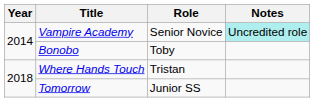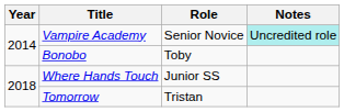 <table class="wikitable sortable">
 <tr>
 <th>Year</th>
 <th>Title</th>
 <th>Role</th>
 <th class="unsortable">Notes</th>
 </tr>
 <tr>
 <td rowspan="2">2014</td>
 <td><em><a href='#'>Vampire Academy</a></em></td>
 <td>Senior Novice</td>
 <td style="background: paleturquoise;">Uncredited role</td>
 </tr>
 <tr>
 <td><em><a href='#'>Bonobo</a></em></td>
 <td>Toby</td>
 <td></td>
 </tr>
 <tr>
 <td rowspan="2">2018</td>
 <td><em><a href='#'>Where Hands Touch</a></em></td>
-<td>Tristan</td>
+<td>Junior SS</td>
 <td></td>
 </tr>
 <tr>
 <td><em><a href='#'>Tomorrow</a></em></td>
-<td>Junior SS</td>
+<td>Tristan</td>
 <td></td>
 </tr>
 </table>
